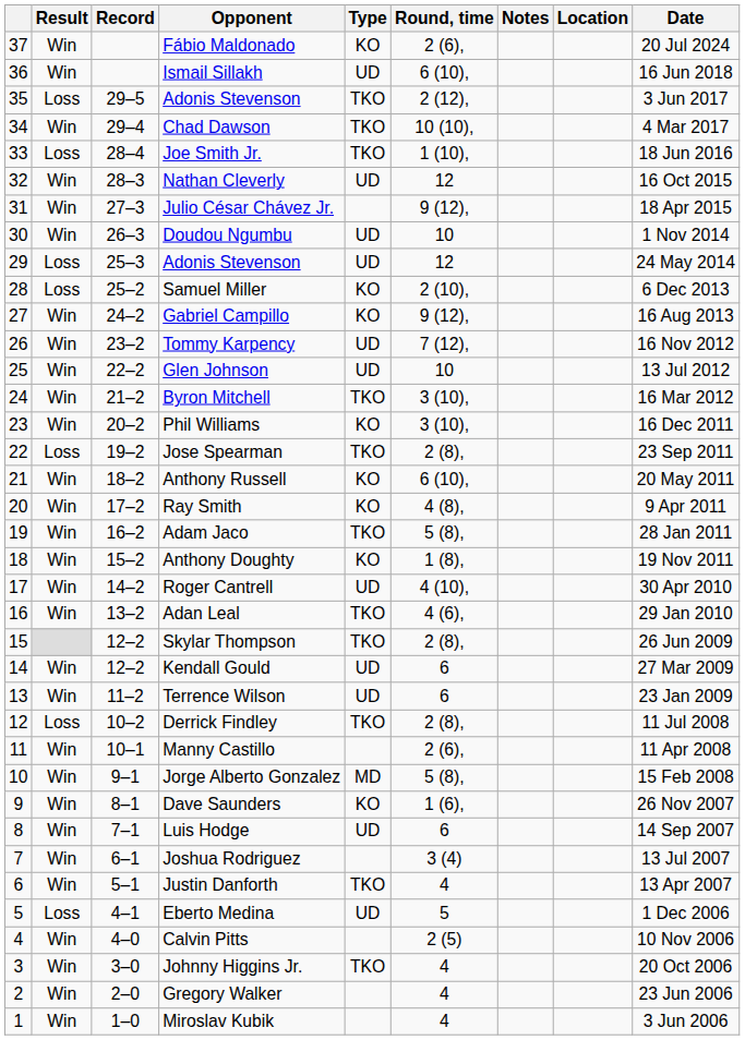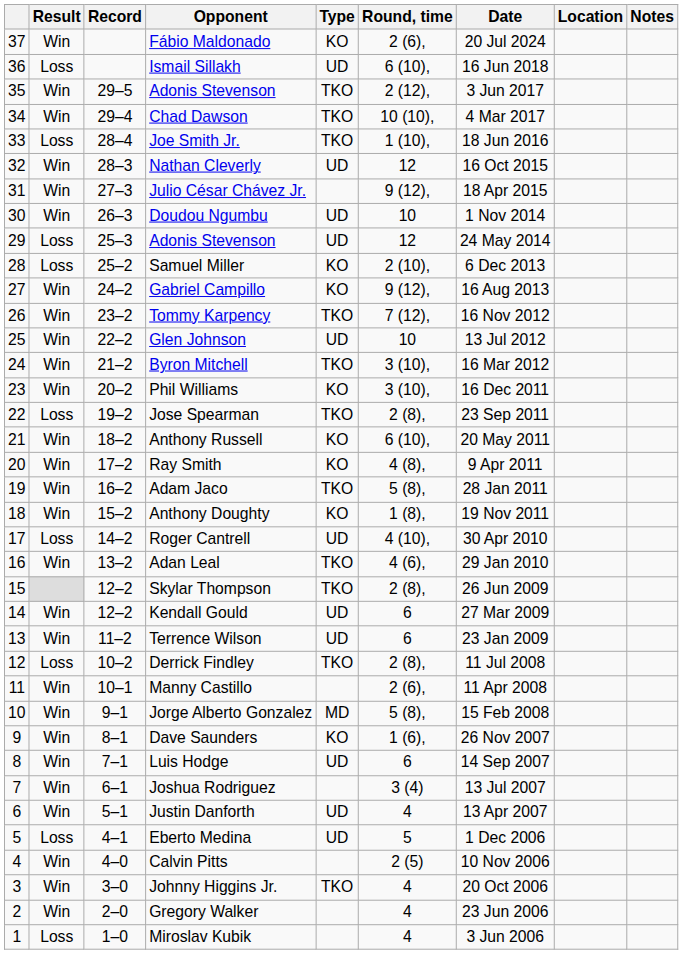 <table class="wikitable" style="text-align:center">
 <tr>
 <th></th>
 <th>Result</th>
 <th>Record</th>
 <th>Opponent</th>
 <th>Type</th>
 <th>Round, time</th>
+<th>Date</th>
+<th>Location</th>
 <th>Notes</th>
-<th>Location</th>
-<th>Date</th>
 </tr>
 <tr>
 <td>37</td>
 <td>Win</td>
 <td></td>
 <td style="text-align:left;"> <a href='#'>Fábio Maldonado</a></td>
 <td>KO</td>
 <td>2 (6), </td>
+<td>20 Jul 2024</td>
+<td style="text-align:left;"> </td>
 <td></td>
-<td style="text-align:left;"> </td>
-<td>20 Jul 2024</td>
 </tr>
 <tr>
 <td>36</td>
-<td>Win</td>
+<td>Loss</td>
 <td></td>
 <td style="text-align:left;"> <a href='#'>Ismail Sillakh</a></td>
 <td>UD</td>
 <td>6 (10), </td>
+<td>16 Jun 2018</td>
+<td style="text-align:left;"> </td>
 <td></td>
-<td style="text-align:left;"> </td>
-<td>16 Jun 2018</td>
 </tr>
 <tr>
 <td>35</td>
-<td>Loss</td>
+<td>Win</td>
 <td>29–5 </td>
 <td style="text-align:left;"> <a href='#'>Adonis Stevenson</a></td>
 <td>TKO</td>
 <td>2 (12), </td>
+<td>3 Jun 2017</td>
+<td style="text-align:left;"> </td>
 <td style="text-align:left;"></td>
-<td style="text-align:left;"> </td>
-<td>3 Jun 2017</td>
 </tr>
 <tr>
 <td>34</td>
 <td>Win</td>
 <td>29–4 </td>
 <td style="text-align:left;"> <a href='#'>Chad Dawson</a></td>
 <td>TKO</td>
 <td>10 (10), </td>
+<td>4 Mar 2017</td>
+<td style="text-align:left;"> </td>
 <td></td>
-<td style="text-align:left;"> </td>
-<td>4 Mar 2017</td>
 </tr>
 <tr>
 <td>33</td>
 <td>Loss</td>
 <td>28–4 </td>
 <td style="text-align:left;"> <a href='#'>Joe Smith Jr.</a></td>
 <td>TKO</td>
 <td>1 (10), </td>
+<td>18 Jun 2016</td>
+<td style="text-align:left;"> </td>
 <td style="text-align:left;"></td>
-<td style="text-align:left;"> </td>
-<td>18 Jun 2016</td>
 </tr>
 <tr>
 <td>32</td>
 <td>Win</td>
 <td>28–3 </td>
 <td style="text-align:left;"> <a href='#'>Nathan Cleverly</a></td>
 <td>UD</td>
 <td>12</td>
+<td>16 Oct 2015</td>
+<td style="text-align:left;"> </td>
 <td style="text-align:left;"></td>
-<td style="text-align:left;"> </td>
-<td>16 Oct 2015</td>
 </tr>
 <tr>
 <td>31</td>
 <td>Win</td>
 <td>27–3 </td>
 <td style="text-align:left;"> <a href='#'>Julio César Chávez Jr.</a></td>
 <td></td>
 <td>9 (12), </td>
+<td>18 Apr 2015</td>
+<td style="text-align:left;"> </td>
 <td style="text-align:left;"></td>
-<td style="text-align:left;"> </td>
-<td>18 Apr 2015</td>
 </tr>
 <tr>
 <td>30</td>
 <td>Win</td>
 <td>26–3 </td>
 <td style="text-align:left;"> <a href='#'>Doudou Ngumbu</a></td>
 <td>UD</td>
 <td>10</td>
+<td>1 Nov 2014</td>
+<td style="text-align:left;"> </td>
 <td></td>
-<td style="text-align:left;"> </td>
-<td>1 Nov 2014</td>
 </tr>
 <tr>
 <td>29</td>
 <td>Loss</td>
 <td>25–3 </td>
 <td style="text-align:left;"> <a href='#'>Adonis Stevenson</a></td>
 <td>UD</td>
 <td>12</td>
+<td>24 May 2014</td>
+<td style="text-align:left;"> </td>
 <td style="text-align:left;"></td>
-<td style="text-align:left;"> </td>
-<td>24 May 2014</td>
 </tr>
 <tr>
 <td>28</td>
 <td>Loss</td>
 <td>25–2 </td>
 <td style="text-align:left;"> Samuel Miller</td>
 <td>KO</td>
 <td>2 (10), </td>
+<td>6 Dec 2013</td>
+<td style="text-align:left;"> </td>
 <td></td>
-<td style="text-align:left;"> </td>
-<td>6 Dec 2013</td>
 </tr>
 <tr>
 <td>27</td>
 <td>Win</td>
 <td>24–2 </td>
 <td style="text-align:left;"> <a href='#'>Gabriel Campillo</a></td>
 <td>KO</td>
 <td>9 (12), </td>
+<td>16 Aug 2013</td>
+<td style="text-align:left;"> </td>
 <td></td>
-<td style="text-align:left;"> </td>
-<td>16 Aug 2013</td>
 </tr>
 <tr>
 <td>26</td>
 <td>Win</td>
 <td>23–2 </td>
 <td style="text-align:left;"> <a href='#'>Tommy Karpency</a></td>
-<td>UD</td>
+<td>TKO</td>
 <td>7 (12), </td>
+<td>16 Nov 2012</td>
+<td style="text-align:left;"> </td>
 <td style="text-align:left;"></td>
-<td style="text-align:left;"> </td>
-<td>16 Nov 2012</td>
 </tr>
 <tr>
 <td>25</td>
 <td>Win</td>
 <td>22–2 </td>
 <td style="text-align:left;"> <a href='#'>Glen Johnson</a></td>
 <td>UD</td>
 <td>10</td>
+<td>13 Jul 2012</td>
+<td style="text-align:left;"> </td>
 <td></td>
-<td style="text-align:left;"> </td>
-<td>13 Jul 2012</td>
 </tr>
 <tr>
 <td>24</td>
 <td>Win</td>
 <td>21–2 </td>
 <td style="text-align:left;"> <a href='#'>Byron Mitchell</a></td>
 <td>TKO</td>
 <td>3 (10), </td>
+<td>16 Mar 2012</td>
+<td style="text-align:left;"> </td>
 <td style="text-align:left;"></td>
-<td style="text-align:left;"> </td>
-<td>16 Mar 2012</td>
 </tr>
 <tr>
 <td>23</td>
 <td>Win</td>
 <td>20–2 </td>
 <td style="text-align:left;"> Phil Williams</td>
 <td>KO</td>
 <td>3 (10), </td>
+<td>16 Dec 2011</td>
+<td style="text-align:left;"> </td>
 <td></td>
-<td style="text-align:left;"> </td>
-<td>16 Dec 2011</td>
 </tr>
 <tr>
 <td>22</td>
 <td>Loss</td>
 <td>19–2 </td>
 <td style="text-align:left;"> Jose Spearman</td>
 <td>TKO</td>
 <td>2 (8), </td>
+<td>23 Sep 2011</td>
+<td style="text-align:left;"> </td>
 <td></td>
-<td style="text-align:left;"> </td>
-<td>23 Sep 2011</td>
 </tr>
 <tr>
 <td>21</td>
 <td>Win</td>
 <td>18–2 </td>
 <td style="text-align:left;"> Anthony Russell</td>
 <td>KO</td>
 <td>6 (10), </td>
+<td>20 May 2011</td>
+<td style="text-align:left;"> </td>
 <td style="text-align:left;"></td>
-<td style="text-align:left;"> </td>
-<td>20 May 2011</td>
 </tr>
 <tr>
 <td>20</td>
 <td>Win</td>
 <td>17–2 </td>
 <td style="text-align:left;"> Ray Smith</td>
 <td>KO</td>
 <td>4 (8), </td>
+<td>9 Apr 2011</td>
+<td style="text-align:left;"> </td>
 <td></td>
-<td style="text-align:left;"> </td>
-<td>9 Apr 2011</td>
 </tr>
 <tr>
 <td>19</td>
 <td>Win</td>
 <td>16–2 </td>
 <td style="text-align:left;"> Adam Jaco</td>
 <td>TKO</td>
 <td>5 (8), </td>
+<td>28 Jan 2011</td>
+<td style="text-align:left;"> </td>
 <td></td>
-<td style="text-align:left;"> </td>
-<td>28 Jan 2011</td>
 </tr>
 <tr>
 <td>18</td>
 <td>Win</td>
 <td>15–2 </td>
 <td style="text-align:left;"> Anthony Doughty</td>
 <td>KO</td>
 <td>1 (8), </td>
+<td>19 Nov 2011</td>
+<td style="text-align:left;"> </td>
 <td></td>
-<td style="text-align:left;"> </td>
-<td>19 Nov 2011</td>
 </tr>
 <tr>
 <td>17</td>
-<td>Win</td>
+<td>Loss</td>
 <td>14–2 </td>
 <td style="text-align:left;"> Roger Cantrell</td>
 <td>UD</td>
 <td>4 (10), </td>
+<td>30 Apr 2010</td>
+<td style="text-align:left;"> </td>
 <td style="text-align:left;"></td>
-<td style="text-align:left;"> </td>
-<td>30 Apr 2010</td>
 </tr>
 <tr>
 <td>16</td>
 <td>Win</td>
 <td>13–2 </td>
 <td style="text-align:left;"> Adan Leal</td>
 <td>TKO</td>
 <td>4 (6), </td>
+<td>29 Jan 2010</td>
+<td style="text-align:left;"> </td>
 <td></td>
-<td style="text-align:left;"> </td>
-<td>29 Jan 2010</td>
 </tr>
 <tr>
 <td>15</td>
 <td style="background:#DDD"></td>
 <td>12–2 </td>
 <td style="text-align:left;"> Skylar Thompson</td>
 <td>TKO</td>
 <td>2 (8), </td>
+<td>26 Jun 2009</td>
+<td style="text-align:left;"> </td>
 <td style="text-align:left;"></td>
-<td style="text-align:left;"> </td>
-<td>26 Jun 2009</td>
 </tr>
 <tr>
 <td>14</td>
 <td>Win</td>
 <td>12–2</td>
 <td style="text-align:left;"> Kendall Gould</td>
 <td>UD</td>
 <td>6</td>
+<td>27 Mar 2009</td>
+<td style="text-align:left;"> </td>
 <td></td>
-<td style="text-align:left;"> </td>
-<td>27 Mar 2009</td>
 </tr>
 <tr>
 <td>13</td>
 <td>Win</td>
 <td>11–2</td>
 <td style="text-align:left;"> Terrence Wilson</td>
 <td>UD</td>
 <td>6</td>
+<td>23 Jan 2009</td>
+<td style="text-align:left;"> </td>
 <td></td>
-<td style="text-align:left;"> </td>
-<td>23 Jan 2009</td>
 </tr>
 <tr>
 <td>12</td>
 <td>Loss</td>
 <td>10–2</td>
 <td style="text-align:left;"> Derrick Findley</td>
 <td>TKO</td>
 <td>2 (8), </td>
+<td>11 Jul 2008</td>
+<td style="text-align:left;"> </td>
 <td></td>
-<td style="text-align:left;"> </td>
-<td>11 Jul 2008</td>
 </tr>
 <tr>
 <td>11</td>
 <td>Win</td>
 <td>10–1</td>
 <td style="text-align:left;"> Manny Castillo</td>
 <td></td>
 <td>2 (6), </td>
+<td>11 Apr 2008</td>
+<td style="text-align:left;"> </td>
 <td style="text-align:left;"></td>
-<td style="text-align:left;"> </td>
-<td>11 Apr 2008</td>
 </tr>
 <tr>
 <td>10</td>
 <td>Win</td>
 <td>9–1</td>
 <td style="text-align:left;"> Jorge Alberto Gonzalez</td>
 <td>MD</td>
 <td>5 (8), </td>
+<td>15 Feb 2008</td>
+<td style="text-align:left;"> </td>
 <td></td>
-<td style="text-align:left;"> </td>
-<td>15 Feb 2008</td>
 </tr>
 <tr>
 <td>9</td>
 <td>Win</td>
 <td>8–1</td>
 <td style="text-align:left;"> Dave Saunders</td>
 <td>KO</td>
 <td>1 (6), </td>
+<td>26 Nov 2007</td>
+<td style="text-align:left;"> </td>
 <td></td>
-<td style="text-align:left;"> </td>
-<td>26 Nov 2007</td>
 </tr>
 <tr>
 <td>8</td>
 <td>Win</td>
 <td>7–1</td>
 <td style="text-align:left;"> Luis Hodge</td>
 <td>UD</td>
 <td>6</td>
+<td>14 Sep 2007</td>
+<td style="text-align:left;"> </td>
 <td></td>
-<td style="text-align:left;"> </td>
-<td>14 Sep 2007</td>
 </tr>
 <tr>
 <td>7</td>
 <td>Win</td>
 <td>6–1</td>
 <td style="text-align:left;"> Joshua Rodriguez</td>
 <td></td>
 <td>3 (4)</td>
+<td>13 Jul 2007</td>
+<td style="text-align:left;"> </td>
 <td></td>
-<td style="text-align:left;"> </td>
-<td>13 Jul 2007</td>
 </tr>
 <tr>
 <td>6</td>
 <td>Win</td>
 <td>5–1</td>
 <td style="text-align:left;"> Justin Danforth</td>
-<td>TKO</td>
+<td>UD</td>
 <td>4</td>
+<td>13 Apr 2007</td>
+<td style="text-align:left;"> </td>
 <td></td>
-<td style="text-align:left;"> </td>
-<td>13 Apr 2007</td>
 </tr>
 <tr>
 <td>5</td>
 <td>Loss</td>
 <td>4–1</td>
 <td style="text-align:left;"> Eberto Medina</td>
 <td>UD</td>
 <td>5</td>
+<td>1 Dec 2006</td>
+<td style="text-align:left;"> </td>
 <td></td>
-<td style="text-align:left;"> </td>
-<td>1 Dec 2006</td>
 </tr>
 <tr>
 <td>4</td>
 <td>Win</td>
 <td>4–0</td>
 <td style="text-align:left;"> Calvin Pitts</td>
 <td></td>
 <td>2 (5)</td>
+<td>10 Nov 2006</td>
+<td style="text-align:left;"> </td>
 <td></td>
-<td style="text-align:left;"> </td>
-<td>10 Nov 2006</td>
 </tr>
 <tr>
 <td>3</td>
 <td>Win</td>
 <td>3–0</td>
 <td style="text-align:left;"> Johnny Higgins Jr.</td>
 <td>TKO</td>
 <td>4</td>
+<td>20 Oct 2006</td>
+<td style="text-align:left;"> </td>
 <td></td>
-<td style="text-align:left;"> </td>
-<td>20 Oct 2006</td>
 </tr>
 <tr>
 <td>2</td>
 <td>Win</td>
 <td>2–0</td>
 <td style="text-align:left;"> Gregory Walker</td>
 <td></td>
 <td>4</td>
+<td>23 Jun 2006</td>
+<td style="text-align:left;"> </td>
 <td></td>
-<td style="text-align:left;"> </td>
-<td>23 Jun 2006</td>
 </tr>
 <tr>
 <td>1</td>
-<td>Win</td>
+<td>Loss</td>
 <td>1–0</td>
 <td style="text-align:left;"> Miroslav Kubik</td>
 <td></td>
 <td>4</td>
+<td>3 Jun 2006</td>
+<td style="text-align:left;"> </td>
 <td></td>
-<td style="text-align:left;"> </td>
-<td>3 Jun 2006</td>
 </tr>
 </table>
